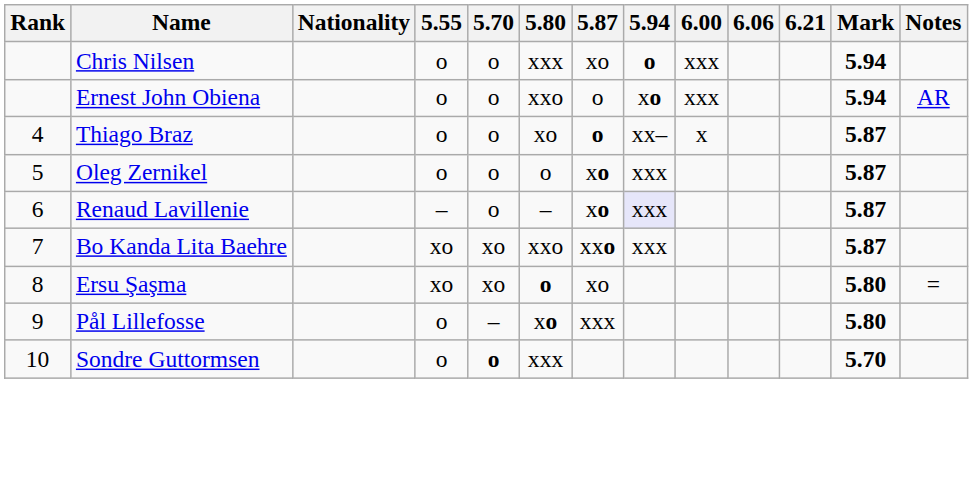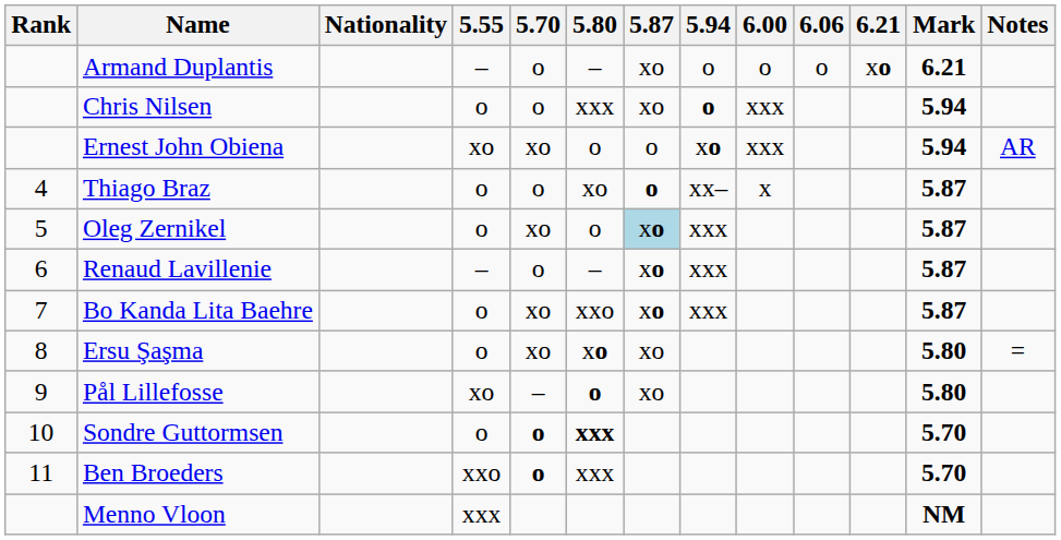 <table class="wikitable sortable" style="text-align:center">
 <tr>
 <th>Rank</th>
 <th>Name</th>
 <th>Nationality</th>
 <th>5.55</th>
 <th>5.70</th>
 <th>5.80</th>
 <th>5.87</th>
 <th>5.94</th>
 <th>6.00</th>
 <th>6.06</th>
 <th>6.21</th>
 <th>Mark</th>
 <th>Notes</th>
+</tr>
+<tr>
+<td></td>
+<td align=left><a href='#'>Armand Duplantis</a></td>
+<td align=left></td>
+<td>–</td>
+<td>o</td>
+<td>–</td>
+<td>xo</td>
+<td>o</td>
+<td>o</td>
+<td>o</td>
+<td>x<strong>o</strong></td>
+<td><strong>6.21</strong></td>
+<td></td>
 </tr>
 <tr>
 <td></td>
 <td align=left><a href='#'>Chris Nilsen</a></td>
 <td align=left></td>
 <td>o</td>
 <td>o</td>
 <td>xxx</td>
 <td>xo</td>
 <td><strong>o</strong></td>
 <td>xxx</td>
 <td></td>
 <td></td>
 <td><strong>5.94</strong></td>
 <td></td>
 </tr>
 <tr>
 <td></td>
 <td align=left><a href='#'>Ernest John Obiena</a></td>
 <td align=left></td>
+<td>xo</td>
+<td>xo</td>
 <td>o</td>
-<td>o</td>
-<td>xxo</td>
 <td>o</td>
 <td>x<strong>o</strong></td>
 <td>xxx</td>
 <td></td>
 <td></td>
 <td><strong>5.94</strong></td>
 <td><a href='#'>AR</a></td>
 </tr>
 <tr>
 <td>4</td>
 <td align=left><a href='#'>Thiago Braz</a></td>
 <td align=left></td>
 <td>o</td>
 <td>o</td>
 <td>xo</td>
 <td><strong>o</strong></td>
 <td>xx–</td>
 <td>x</td>
 <td></td>
 <td></td>
 <td><strong>5.87</strong></td>
 <td></td>
 </tr>
 <tr>
 <td>5</td>
 <td align=left><a href='#'>Oleg Zernikel</a></td>
 <td align=left></td>
 <td>o</td>
+<td>xo</td>
 <td>o</td>
-<td>o</td>
-<td>x<strong>o</strong></td>
+<td style="background: lightblue;">x<strong>o</strong></td>
 <td>xxx</td>
 <td></td>
 <td></td>
 <td></td>
 <td><strong>5.87</strong></td>
 <td></td>
 </tr>
 <tr>
 <td>6</td>
 <td align=left><a href='#'>Renaud Lavillenie</a></td>
 <td align=left></td>
 <td>–</td>
 <td>o</td>
 <td>–</td>
 <td>x<strong>o</strong></td>
-<td style="background: lavender;">xxx</td>
+<td>xxx</td>
 <td></td>
 <td></td>
 <td></td>
 <td><strong>5.87</strong></td>
 <td></td>
 </tr>
 <tr>
 <td>7</td>
 <td align=left><a href='#'>Bo Kanda Lita Baehre</a></td>
 <td align=left></td>
-<td>xo</td>
+<td>o</td>
 <td>xo</td>
 <td>xxo</td>
-<td>xx<strong>o</strong></td>
+<td>x<strong>o</strong></td>
 <td>xxx</td>
 <td></td>
 <td></td>
 <td></td>
 <td><strong>5.87</strong></td>
 <td></td>
 </tr>
 <tr>
 <td>8</td>
 <td align=left><a href='#'>Ersu Şaşma</a></td>
 <td align=left></td>
+<td>o</td>
 <td>xo</td>
-<td>xo</td>
-<td><strong>o</strong></td>
+<td>x<strong>o</strong></td>
 <td>xo</td>
 <td></td>
 <td></td>
 <td></td>
 <td></td>
 <td><strong>5.80</strong></td>
 <td>=</td>
 </tr>
 <tr>
 <td>9</td>
 <td align=left><a href='#'>Pål Lillefosse</a></td>
 <td align=left></td>
-<td>o</td>
+<td>xo</td>
 <td>–</td>
-<td>x<strong>o</strong></td>
-<td>xxx</td>
+<td><strong>o</strong></td>
+<td>xo</td>
 <td></td>
 <td></td>
 <td></td>
 <td></td>
 <td><strong>5.80</strong></td>
 <td></td>
 </tr>
 <tr>
 <td>10</td>
 <td align=left><a href='#'>Sondre Guttormsen</a></td>
 <td align=left></td>
 <td>o</td>
 <td><strong>o</strong></td>
+<td><strong>xxx</strong></td>
+<td></td>
+<td></td>
+<td></td>
+<td></td>
+<td></td>
+<td><strong>5.70</strong></td>
+<td></td>
+</tr>
+<tr>
+<td>11</td>
+<td align=left><a href='#'>Ben Broeders</a></td>
+<td align=left></td>
+<td>xxo</td>
+<td><strong>o</strong></td>
 <td>xxx</td>
 <td></td>
 <td></td>
 <td></td>
 <td></td>
 <td></td>
 <td><strong>5.70</strong></td>
 <td></td>
 </tr>
+<tr>
+<td></td>
+<td align=left><a href='#'>Menno Vloon</a></td>
+<td align=left></td>
+<td>xxx</td>
+<td></td>
+<td></td>
+<td></td>
+<td></td>
+<td></td>
+<td></td>
+<td></td>
+<td><strong>NM</strong></td>
+<td></td>
+</tr>
 </table>
